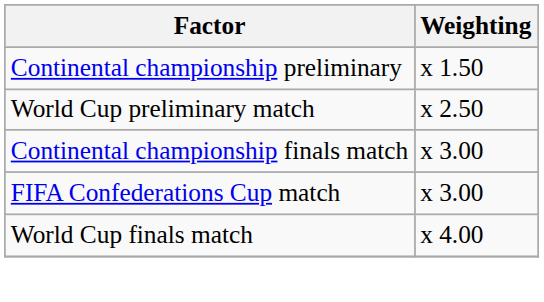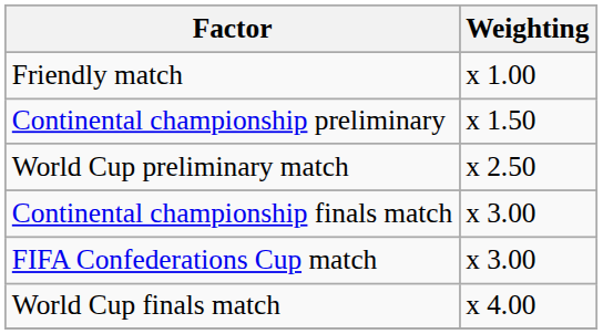 <table class="wikitable" style="font-size: 90%;">
 <tr>
 <th>Factor</th>
 <th>Weighting</th>
+</tr>
+<tr>
+<td>Friendly match</td>
+<td>x 1.00</td>
 </tr>
 <tr>
 <td><a href='#'>Continental championship</a> preliminary</td>
 <td>x 1.50</td>
 </tr>
 <tr>
 <td>World Cup preliminary match</td>
 <td>x 2.50</td>
 </tr>
 <tr>
 <td><a href='#'>Continental championship</a> finals match</td>
 <td>x 3.00</td>
 </tr>
 <tr>
 <td><a href='#'>FIFA Confederations Cup</a> match</td>
 <td>x 3.00</td>
 </tr>
 <tr>
 <td>World Cup finals match</td>
 <td>x 4.00</td>
 </tr>
 <tr>
 </tr>
 </table>
